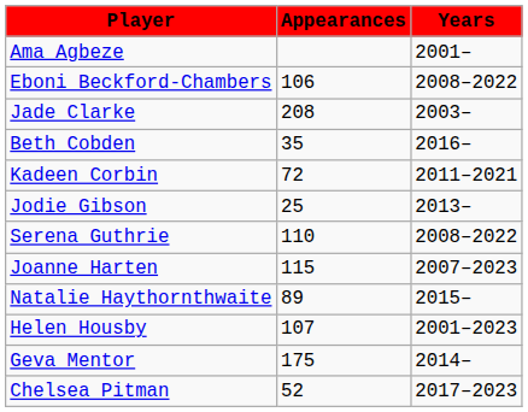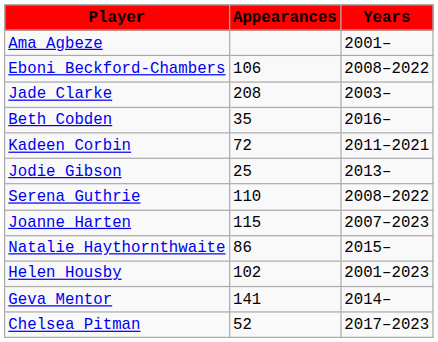 <table class="wikitable collapsible" border="1">
 <tr>
 <th style="background:red;"><span>Player</span></th>
 <th style="background:red;"><span>Appearances</span></th>
 <th style="background:red;"><span>Years</span></th>
 </tr>
 <tr>
 <td><a href='#'>Ama Agbeze</a></td>
 <td></td>
 <td>2001–</td>
 </tr>
 <tr>
 <td><a href='#'>Eboni Beckford-Chambers</a></td>
 <td>106</td>
 <td>2008–2022</td>
 </tr>
 <tr>
 <td><a href='#'>Jade Clarke</a></td>
 <td>208</td>
 <td>2003–</td>
 </tr>
 <tr>
 <td><a href='#'>Beth Cobden</a></td>
 <td>35</td>
 <td>2016–</td>
 </tr>
 <tr>
 <td><a href='#'>Kadeen Corbin</a></td>
 <td>72</td>
 <td>2011–2021</td>
 </tr>
 <tr>
 <td><a href='#'>Jodie Gibson</a></td>
 <td>25</td>
 <td>2013–</td>
 </tr>
 <tr>
 <td><a href='#'>Serena Guthrie</a></td>
 <td>110</td>
 <td>2008–2022</td>
 </tr>
 <tr>
 <td><a href='#'>Joanne Harten</a></td>
 <td>115</td>
 <td>2007–2023</td>
 </tr>
 <tr>
 <td><a href='#'>Natalie Haythornthwaite</a></td>
-<td>89</td>
+<td>86</td>
 <td>2015–</td>
 </tr>
 <tr>
 <td><a href='#'>Helen Housby</a></td>
-<td>107</td>
+<td>102</td>
 <td>2001–2023</td>
 </tr>
 <tr>
 <td><a href='#'>Geva Mentor</a></td>
-<td>175</td>
+<td>141</td>
 <td>2014–</td>
 </tr>
 <tr>
 <td><a href='#'>Chelsea Pitman</a></td>
 <td>52</td>
 <td>2017–2023</td>
 </tr>
 </table>
